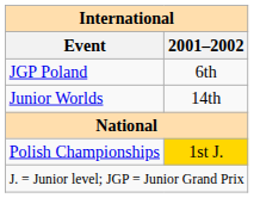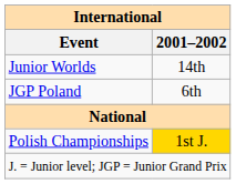 <table class="wikitable" style="text-align:center">
 <tr>
 <th style="background-color: #ffdead; " colspan=2 align=center><strong>International</strong></th>
 </tr>
 <tr>
 <th>Event</th>
 <th>2001–2002</th>
 </tr>
 <tr>
+<td align=left><a href='#'>Junior Worlds</a></td>
+<td>14th</td>
+</tr>
+<tr>
 <td align=left><a href='#'>JGP Poland</a></td>
 <td>6th</td>
-</tr>
-<tr>
-<td align=left><a href='#'>Junior Worlds</a></td>
-<td>14th</td>
 </tr>
 <tr>
 <th style="background-color: #ffdead; " colspan=2 align=center><strong>National</strong></th>
 </tr>
 <tr>
 <td align=left><a href='#'>Polish Championships</a></td>
 <td bgcolor=gold>1st J.</td>
 </tr>
 <tr>
 <td colspan=2 align=center><small> J. = Junior level; JGP = Junior Grand Prix </small></td>
 </tr>
 </table>
